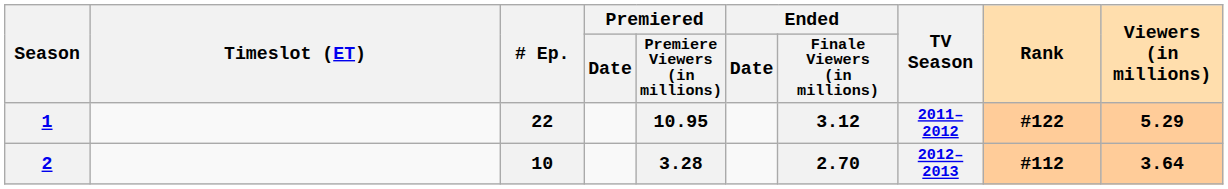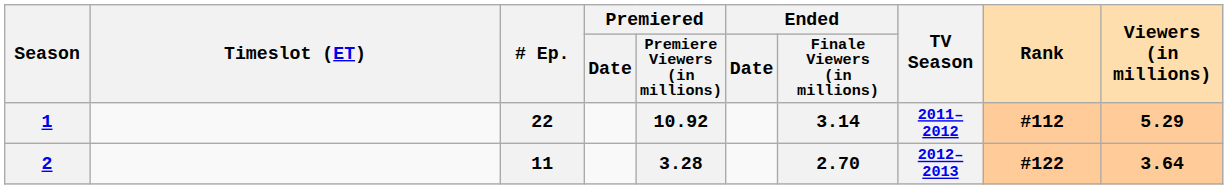 <table class="wikitable">
 <tr>
 <th style="width:7%;" rowspan="2">Season</th>
 <th style="width:35%;" rowspan="2">Timeslot (<a href='#'>ET</a>)</th>
 <th style="width:7%;" rowspan="2"># Ep.</th>
 <th colspan=2>Premiered</th>
 <th colspan=2>Ended</th>
 <th style="width:7%;" rowspan="2">TV Season</th>
 <th style="width:10%; background:#ffdead;" rowspan="2">Rank</th>
 <th style="width:10%; background:#ffdead;" rowspan="2">Viewers<br>(in millions)</th>
 </tr>
 <tr>
 <th>Date</th>
 <th span style="width:7%; font-size:smaller; line-height:100%;">Premiere<br>Viewers<br>(in millions)</th>
 <th>Date</th>
 <th span style="width:10%; font-size:smaller; line-height:100%;">Finale<br>Viewers<br>(in millions)</th>
 </tr>
 <tr>
 <th><a href='#'>1</a></th>
 <td></td>
 <th>22</th>
 <td style="font-size:11px;line-height:110%"></td>
-<th>10.95</th>
+<th>10.92</th>
 <td style="font-size:11px;line-height:110%"></td>
-<th>3.12</th>
+<th>3.14</th>
 <th style="font-size:smaller"><a href='#'>2011–2012</a></th>
-<th style="background:#fc9;">#122</th>
+<th style="background:#fc9;">#112</th>
 <th style="background:#fc9;">5.29</th>
 </tr>
 <tr>
 <th><a href='#'>2</a></th>
 <td></td>
-<th>10</th>
+<th>11</th>
 <td style="font-size:11px;line-height:110%"></td>
 <th>3.28</th>
 <td style="font-size:11px;line-height:110%"></td>
 <th>2.70</th>
 <th style="font-size:smaller"><a href='#'>2012–2013</a></th>
-<th style="background:#fc9;">#112</th>
+<th style="background:#fc9;">#122</th>
 <th style="background:#fc9;">3.64</th>
 </tr>
 </table>
